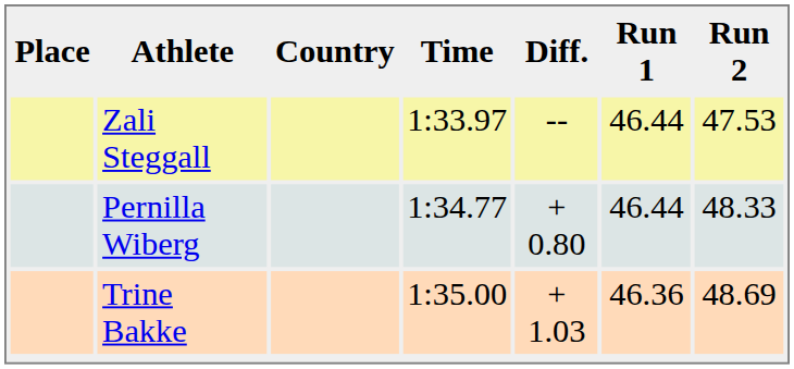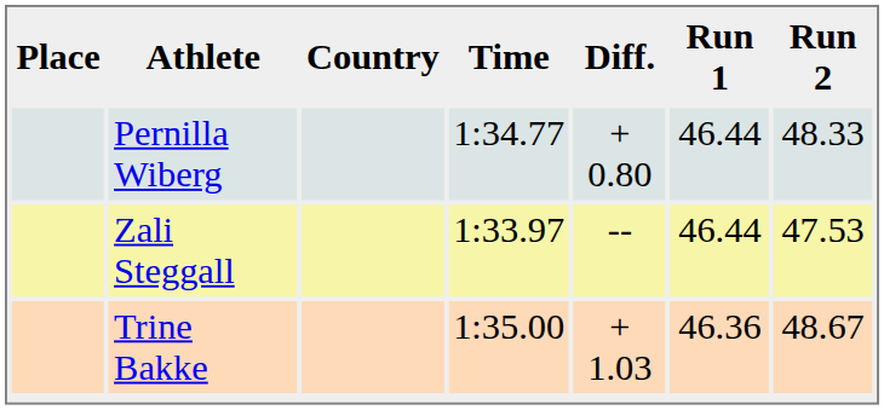 <table style="border-style:solid;border-width:1px;border-color:#808080;background-color:#EFEFEF" cellspacing="2" cellpadding="2" width="380px">
 <tr bgcolor="#EFEFEF">
 <th>Place</th>
 <th>Athlete</th>
 <th>Country</th>
 <th>Time</th>
 <th>Diff.</th>
 <th>Run 1</th>
 <th>Run 2</th>
 </tr>
+<tr align="center" valign="top" bgcolor="#DCE5E5">
+<th></th>
+<td align="left"><a href='#'>Pernilla Wiberg</a></td>
+<td align="left"></td>
+<td>1:34.77</td>
+<td>+ 0.80</td>
+<td>46.44</td>
+<td>48.33</td>
+</tr>
 <tr align="center" valign="top" bgcolor="#F7F6A8">
 <th></th>
 <td align="left"><a href='#'>Zali Steggall</a></td>
 <td align="left"></td>
 <td>1:33.97</td>
 <td>--</td>
 <td>46.44</td>
 <td>47.53</td>
 </tr>
-<tr align="center" valign="top" bgcolor="#DCE5E5">
-<th></th>
-<td align="left"><a href='#'>Pernilla Wiberg</a></td>
-<td align="left"></td>
-<td>1:34.77</td>
-<td>+ 0.80</td>
-<td>46.44</td>
-<td>48.33</td>
-</tr>
 <tr align="center" valign="top" bgcolor="#FFDAB9">
 <th></th>
 <td align="left"><a href='#'>Trine Bakke</a></td>
 <td align="left"></td>
 <td>1:35.00</td>
 <td>+ 1.03</td>
 <td>46.36</td>
-<td>48.69</td>
+<td>48.67</td>
 </tr>
 <tr align="center" valign="top" bgcolor="#FFFFFF">
 </tr>
 </table>
